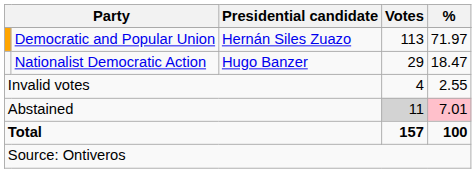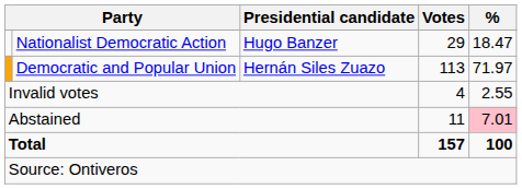 <table class="wikitable" style="text-align:right">
 <tr>
 <th colspan="2">Party</th>
 <th rowspan="1">Presidential candidate</th>
 <th rowspan="1">Votes</th>
 <th rowspan="1">%</th>
 </tr>
 <tr>
 </tr>
 <tr>
+<td bgcolor=></td>
+<td align=left><a href='#'>Nationalist Democratic Action</a></td>
+<td align=left><a href='#'>Hugo Banzer</a></td>
+<td>29</td>
+<td>18.47</td>
+</tr>
+<tr>
 <td bgcolor=#FFA500></td>
 <td align=left><a href='#'>Democratic and Popular Union</a></td>
 <td align=left><a href='#'>Hernán Siles Zuazo</a></td>
 <td>113</td>
 <td>71.97</td>
-</tr>
-<tr>
-<td bgcolor=></td>
-<td align=left><a href='#'>Nationalist Democratic Action</a></td>
-<td align=left><a href='#'>Hugo Banzer</a></td>
-<td>29</td>
-<td>18.47</td>
 </tr>
 <tr>
 <td colspan="3" align=left>Invalid votes</td>
 <td>4</td>
 <td>2.55</td>
 </tr>
 <tr>
 <td colspan="3" align=left>Abstained</td>
-<td style="background: lightgrey;">11</td>
+<td>11</td>
 <td style="background: pink;">7.01</td>
 </tr>
 <tr>
 <td colspan="3" align=left><strong>Total</strong></td>
 <td><strong>157</strong></td>
 <td><strong>100</strong></td>
 </tr>
 <tr>
 <td align=left colspan=5>Source: Ontiveros</td>
 </tr>
 </table>
